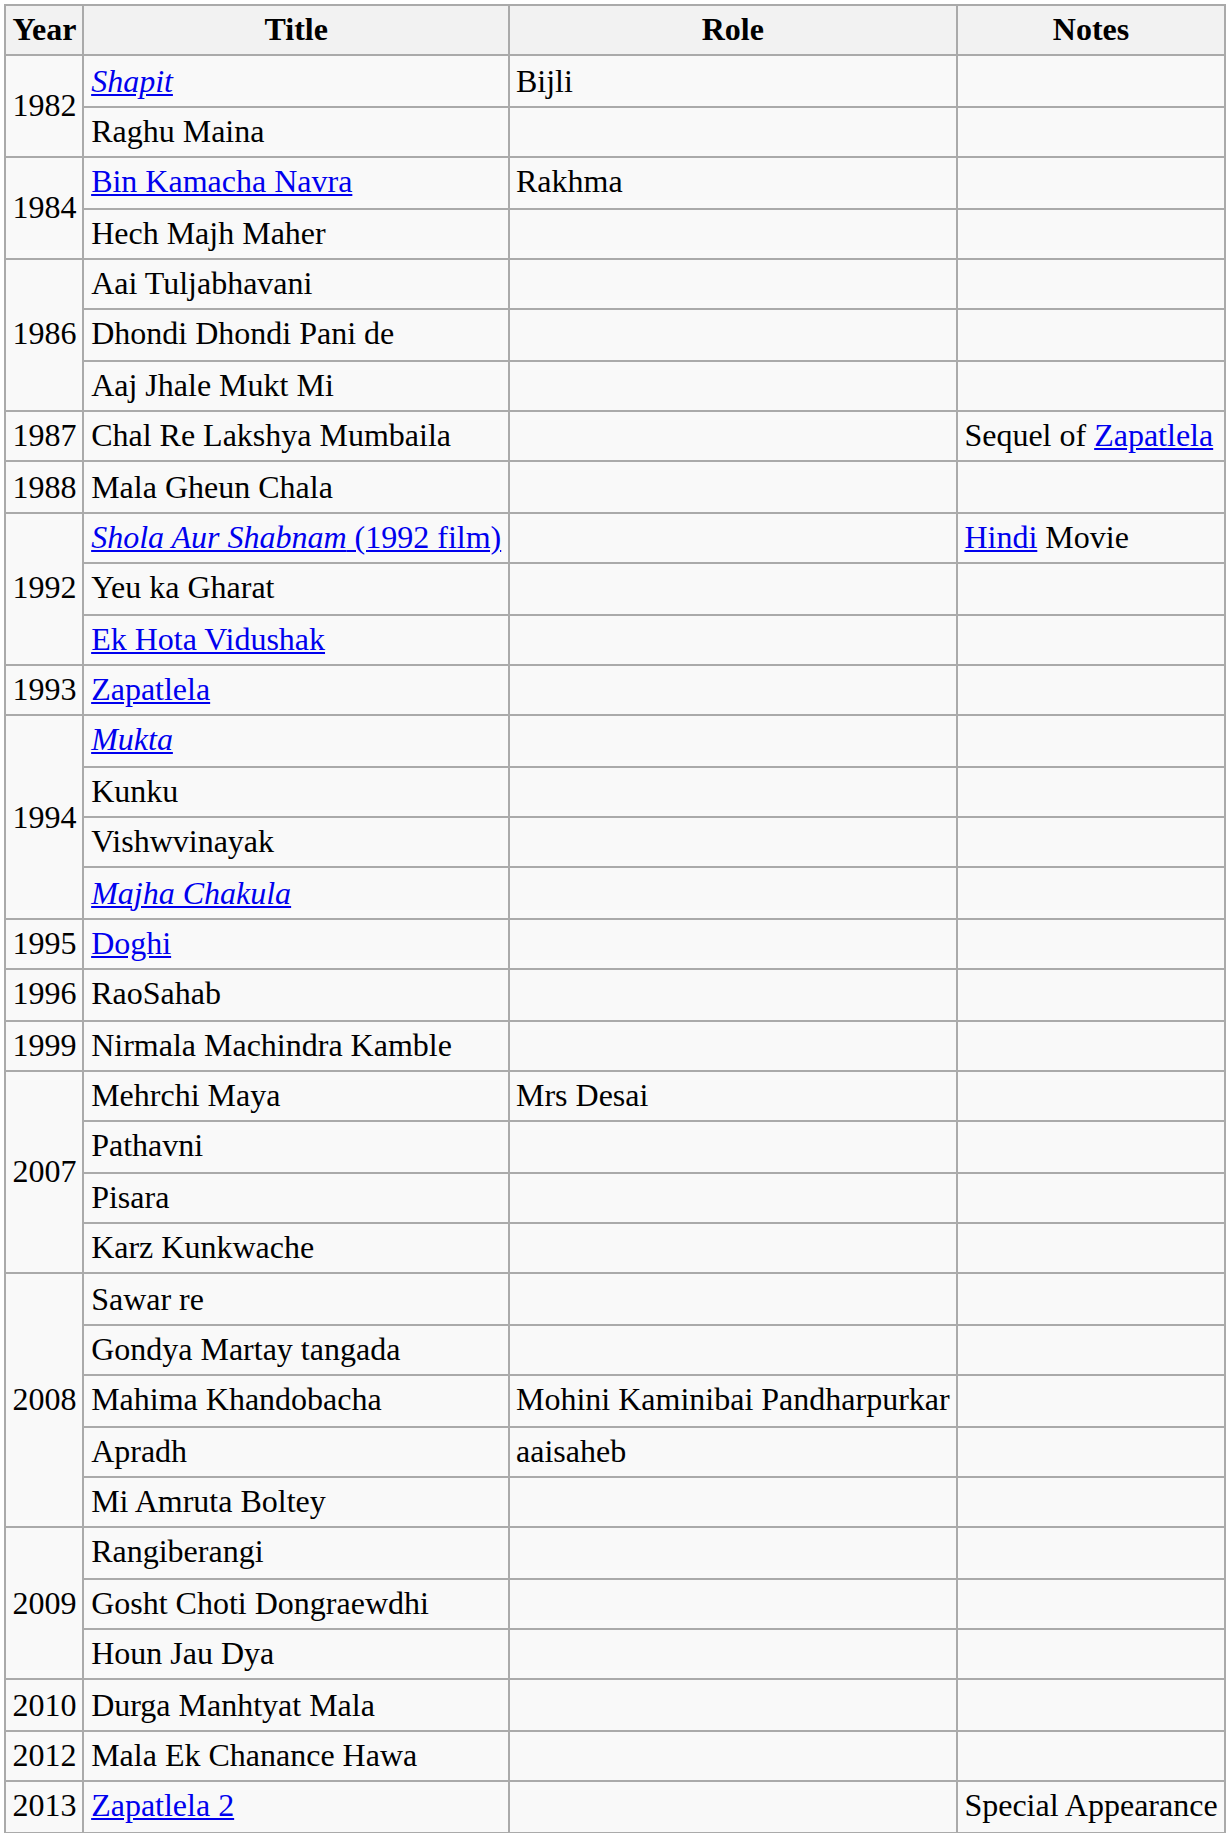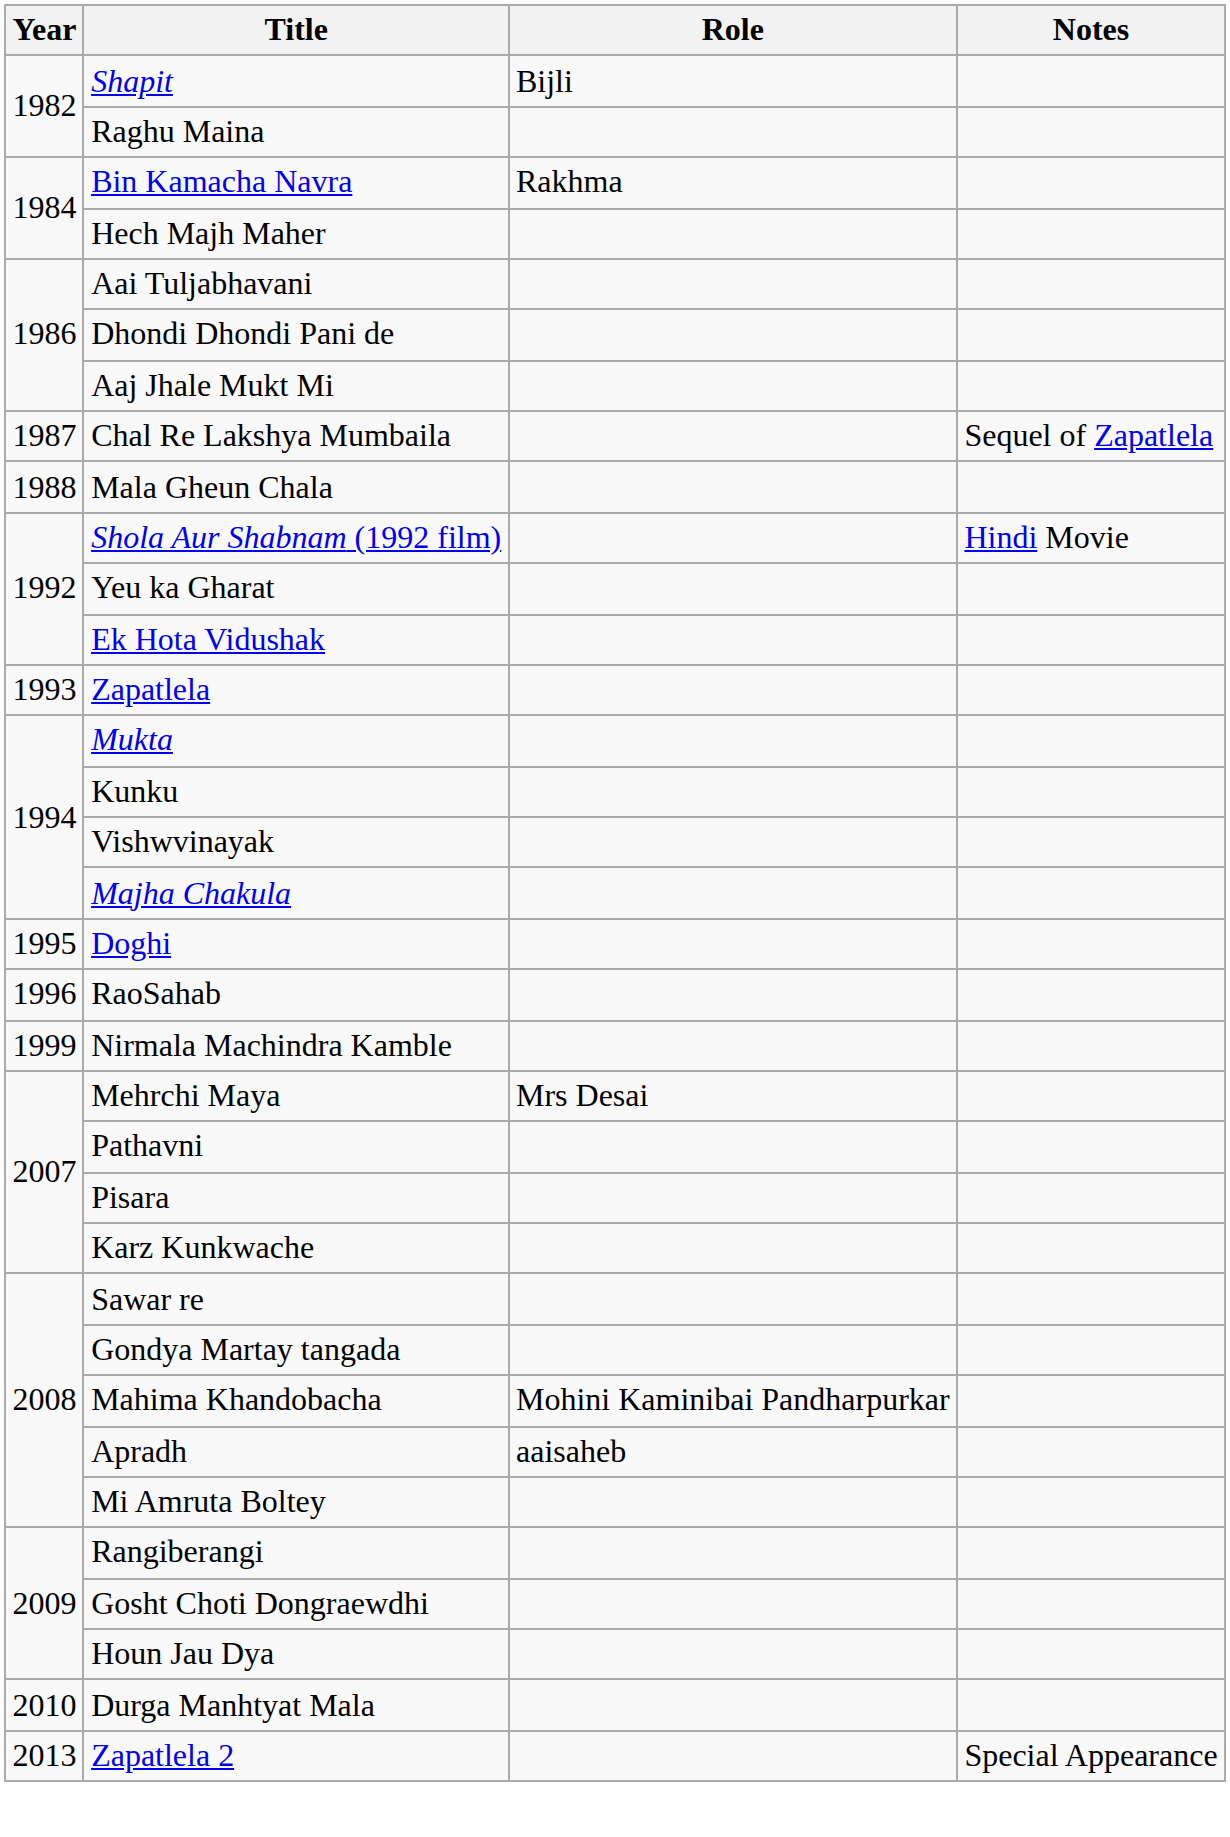 <table class="wikitable sortable plainrowheaders">
 <tr>
 <th>Year</th>
 <th>Title</th>
 <th>Role</th>
 <th>Notes</th>
 </tr>
 <tr>
 <td Rowspan="2">1982</td>
 <td><em><a href='#'>Shapit</a></em></td>
 <td>Bijli</td>
 <td></td>
 </tr>
 <tr>
 <td>Raghu Maina</td>
 <td></td>
 <td></td>
 </tr>
 <tr>
 <td Rowspan="2">1984</td>
 <td><a href='#'>Bin Kamacha Navra</a></td>
 <td>Rakhma</td>
 <td></td>
 </tr>
 <tr>
 <td>Hech Majh Maher</td>
 <td></td>
 <td></td>
 </tr>
 <tr>
 <td Rowspan="3">1986</td>
 <td>Aai Tuljabhavani</td>
 <td></td>
 <td></td>
 </tr>
 <tr>
 <td>Dhondi Dhondi Pani de</td>
 <td></td>
 <td></td>
 </tr>
 <tr>
 <td>Aaj Jhale Mukt Mi</td>
 <td></td>
 <td></td>
 </tr>
 <tr>
 <td>1987</td>
 <td>Chal Re Lakshya Mumbaila</td>
 <td></td>
 <td>Sequel of <a href='#'>Zapatlela</a></td>
 </tr>
 <tr>
 <td>1988</td>
 <td>Mala Gheun Chala</td>
 <td></td>
 <td></td>
 </tr>
 <tr>
 <td Rowspan="3">1992</td>
 <td><a href='#'><em>Shola Aur Shabnam</em> (1992 film)</a></td>
 <td></td>
 <td><a href='#'>Hindi</a> Movie</td>
 </tr>
 <tr>
 <td>Yeu ka Gharat</td>
 <td></td>
 <td></td>
 </tr>
 <tr>
 <td><a href='#'>Ek Hota Vidushak</a></td>
 <td></td>
 <td></td>
 </tr>
 <tr>
 <td>1993</td>
 <td><a href='#'>Zapatlela</a></td>
 <td></td>
 <td></td>
 </tr>
 <tr>
 <td Rowspan="4">1994</td>
 <td><em><a href='#'>Mukta</a></em></td>
 <td></td>
 <td></td>
 </tr>
 <tr>
 <td>Kunku</td>
 <td></td>
 <td></td>
 </tr>
 <tr>
 <td>Vishwvinayak</td>
 <td></td>
 <td></td>
 </tr>
 <tr>
 <td><em><a href='#'>Majha Chakula</a></em></td>
 <td></td>
 <td></td>
 </tr>
 <tr>
 <td>1995</td>
 <td><a href='#'>Doghi</a></td>
 <td></td>
 <td></td>
 </tr>
 <tr>
 <td>1996</td>
 <td>RaoSahab</td>
 <td></td>
 <td></td>
 </tr>
 <tr>
 <td>1999</td>
 <td>Nirmala Machindra Kamble</td>
 <td></td>
 <td></td>
 </tr>
 <tr>
 <td Rowspan="4">2007</td>
 <td>Mehrchi Maya</td>
 <td>Mrs Desai</td>
 <td></td>
 </tr>
 <tr>
 <td>Pathavni</td>
 <td></td>
 <td></td>
 </tr>
 <tr>
 <td>Pisara</td>
 <td></td>
 <td></td>
 </tr>
 <tr>
 <td>Karz Kunkwache</td>
 <td></td>
 <td></td>
 </tr>
 <tr>
 <td Rowspan="5">2008</td>
 <td>Sawar re</td>
 <td></td>
 <td></td>
 </tr>
 <tr>
 <td>Gondya Martay tangada</td>
 <td></td>
 <td></td>
 </tr>
 <tr>
 <td>Mahima Khandobacha</td>
 <td>Mohini Kaminibai Pandharpurkar</td>
 <td></td>
 </tr>
 <tr>
 <td>Apradh</td>
 <td>aaisaheb</td>
 <td></td>
 </tr>
 <tr>
 <td>Mi Amruta Boltey</td>
 <td></td>
 <td></td>
 </tr>
 <tr>
 <td Rowspan="3">2009</td>
 <td>Rangiberangi</td>
 <td></td>
 <td></td>
 </tr>
 <tr>
 <td>Gosht Choti Dongraewdhi</td>
 <td></td>
 <td></td>
 </tr>
 <tr>
 <td>Houn Jau Dya</td>
 <td></td>
 <td></td>
 </tr>
 <tr>
 <td>2010</td>
 <td>Durga Manhtyat Mala</td>
 <td></td>
 <td></td>
 </tr>
 <tr>
-<td>2012</td>
-<td>Mala Ek Chanance Hawa</td>
-<td></td>
-<td></td>
-</tr>
-<tr>
 <td>2013</td>
 <td><a href='#'>Zapatlela 2</a></td>
 <td></td>
 <td>Special Appearance</td>
 </tr>
 </table>
